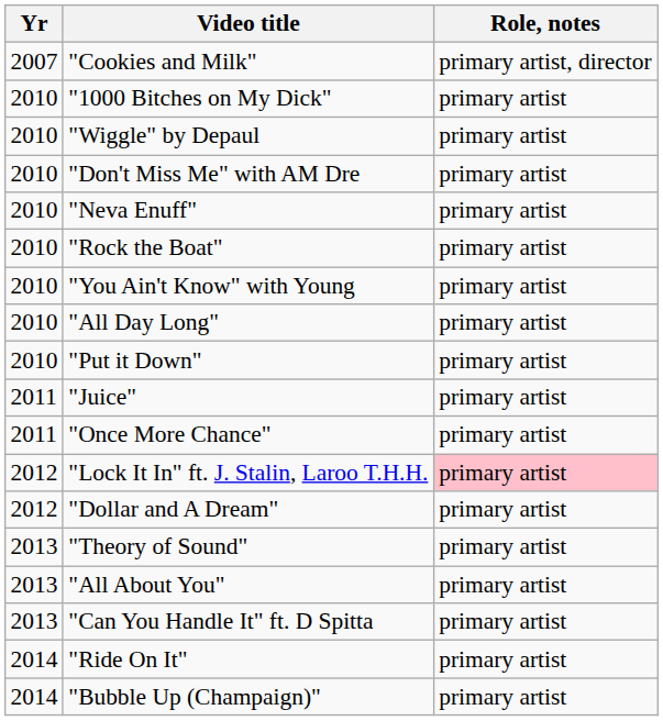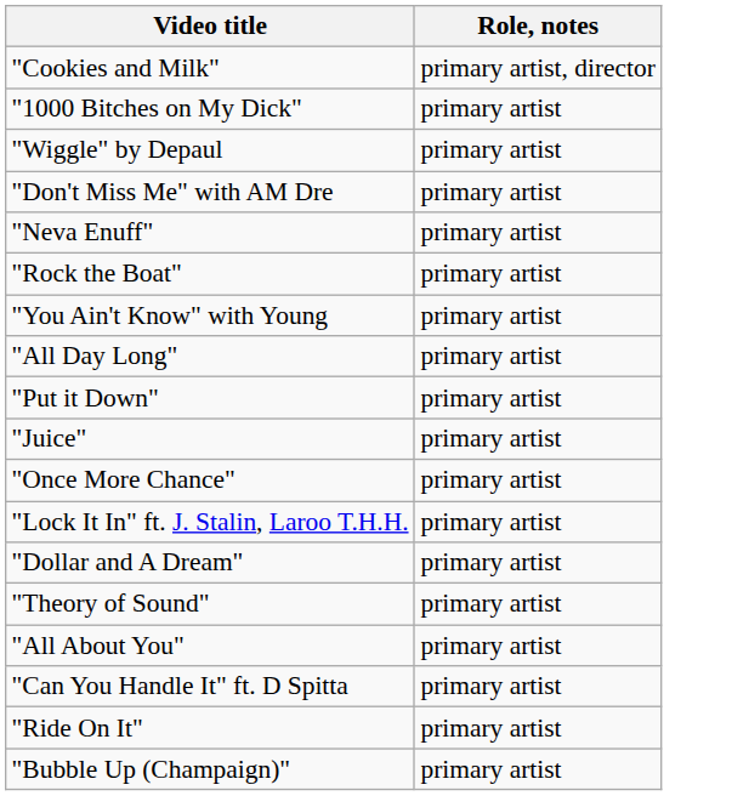 <table class="wikitable sortable" style="text-align:left;">
 <tr>
-<th>Yr</th>
 <th>Video title</th>
 <th>Role, notes</th>
 </tr>
 <tr>
-<td>2007</td>
 <td>"Cookies and Milk"</td>
 <td>primary artist, director</td>
 </tr>
 <tr>
-<td>2010</td>
 <td>"1000 Bitches on My Dick"</td>
 <td>primary artist</td>
 </tr>
 <tr>
-<td>2010</td>
 <td>"Wiggle" by Depaul</td>
 <td>primary artist</td>
 </tr>
 <tr>
-<td>2010</td>
 <td>"Don't Miss Me" with AM Dre</td>
 <td>primary artist</td>
 </tr>
 <tr>
-<td>2010</td>
 <td>"Neva Enuff"</td>
 <td>primary artist</td>
 </tr>
 <tr>
-<td>2010</td>
 <td>"Rock the Boat"</td>
 <td>primary artist</td>
 </tr>
 <tr>
-<td>2010</td>
 <td>"You Ain't Know" with Young</td>
 <td>primary artist</td>
 </tr>
 <tr>
-<td>2010</td>
 <td>"All Day Long"</td>
 <td>primary artist</td>
 </tr>
 <tr>
-<td>2010</td>
 <td>"Put it Down"</td>
 <td>primary artist</td>
 </tr>
 <tr>
-<td>2011</td>
 <td>"Juice"</td>
 <td>primary artist</td>
 </tr>
 <tr>
-<td>2011</td>
 <td>"Once More Chance"</td>
 <td>primary artist</td>
 </tr>
 <tr>
-<td>2012</td>
 <td>"Lock It In" ft. <a href='#'>J. Stalin</a>, <a href='#'>Laroo T.H.H.</a></td>
-<td style="background: pink;">primary artist</td>
+<td>primary artist</td>
 </tr>
 <tr>
-<td>2012</td>
 <td>"Dollar and A Dream"</td>
 <td>primary artist</td>
 </tr>
 <tr>
-<td>2013</td>
 <td>"Theory of Sound"</td>
 <td>primary artist</td>
 </tr>
 <tr>
-<td>2013</td>
 <td>"All About You"</td>
 <td>primary artist</td>
 </tr>
 <tr>
-<td>2013</td>
 <td>"Can You Handle It" ft. D Spitta</td>
 <td>primary artist</td>
 </tr>
 <tr>
-<td>2014</td>
 <td>"Ride On It"</td>
 <td>primary artist</td>
 </tr>
 <tr>
-<td>2014</td>
 <td>"Bubble Up (Champaign)"</td>
 <td>primary artist</td>
 </tr>
 </table>
